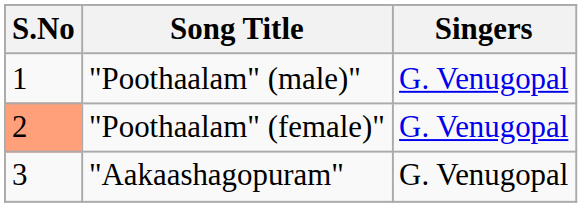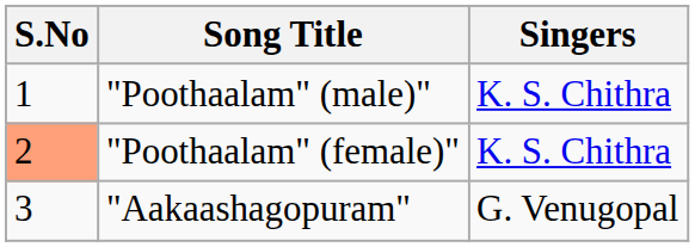 <table class="wikitable">
 <tr>
 <th>S.No</th>
 <th>Song Title</th>
 <th>Singers</th>
 </tr>
 <tr>
 <td>1</td>
 <td>"Poothaalam" (male)"</td>
-<td><a href='#'>G. Venugopal</a></td>
+<td><a href='#'>K. S. Chithra</a></td>
 </tr>
 <tr>
 <td style="background: lightsalmon;">2</td>
 <td>"Poothaalam" (female)"</td>
-<td><a href='#'>G. Venugopal</a></td>
+<td><a href='#'>K. S. Chithra</a></td>
 </tr>
 <tr>
 <td>3</td>
 <td>"Aakaashagopuram"</td>
 <td>G. Venugopal</td>
 </tr>
 </table>
